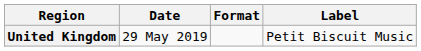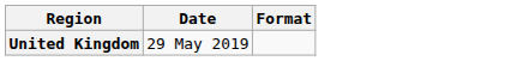 <table class="wikitable plainrowheaders">
 <tr>
 <th scope="col">Region</th>
 <th scope="col">Date</th>
 <th scope="col">Format</th>
-<th scope="col">Label</th>
 </tr>
 <tr>
 <th scope="row">United Kingdom</th>
 <td>29 May 2019</td>
 <td></td>
-<td>Petit Biscuit Music</td>
 </tr>
 </table>
